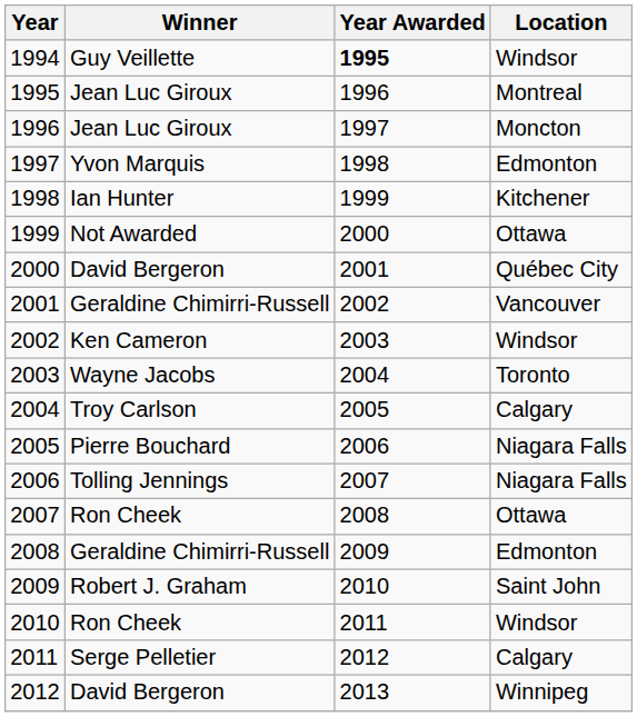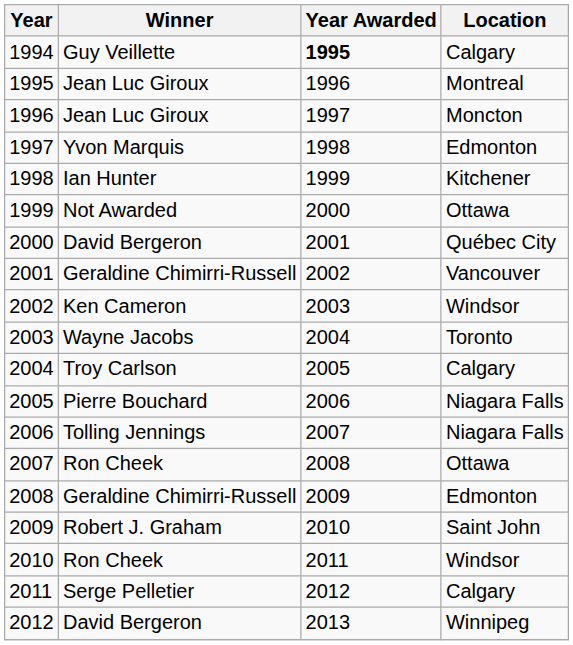 <table class="wikitable">
 <tr>
 <th>Year</th>
 <th>Winner</th>
 <th>Year Awarded</th>
 <th>Location</th>
 </tr>
 <tr>
 <td>1994</td>
 <td>Guy Veillette</td>
 <td><strong>1995</strong></td>
-<td>Windsor</td>
+<td>Calgary</td>
 </tr>
 <tr>
 <td>1995</td>
 <td>Jean Luc Giroux</td>
 <td>1996</td>
 <td>Montreal</td>
 </tr>
 <tr>
 <td>1996</td>
 <td>Jean Luc Giroux</td>
 <td>1997</td>
 <td>Moncton</td>
 </tr>
 <tr>
 <td>1997</td>
 <td>Yvon Marquis</td>
 <td>1998</td>
 <td>Edmonton</td>
 </tr>
 <tr>
 <td>1998</td>
 <td>Ian Hunter</td>
 <td>1999</td>
 <td>Kitchener</td>
 </tr>
 <tr>
 <td>1999</td>
 <td>Not Awarded</td>
 <td>2000</td>
 <td>Ottawa</td>
 </tr>
 <tr>
 <td>2000</td>
 <td>David Bergeron</td>
 <td>2001</td>
 <td>Québec City</td>
 </tr>
 <tr>
 <td>2001</td>
 <td>Geraldine Chimirri-Russell</td>
 <td>2002</td>
 <td>Vancouver</td>
 </tr>
 <tr>
 <td>2002</td>
 <td>Ken Cameron</td>
 <td>2003</td>
 <td>Windsor</td>
 </tr>
 <tr>
 <td>2003</td>
 <td>Wayne Jacobs</td>
 <td>2004</td>
 <td>Toronto</td>
 </tr>
 <tr>
 <td>2004</td>
 <td>Troy Carlson</td>
 <td>2005</td>
 <td>Calgary</td>
 </tr>
 <tr>
 <td>2005</td>
 <td>Pierre Bouchard</td>
 <td>2006</td>
 <td>Niagara Falls</td>
 </tr>
 <tr>
 <td>2006</td>
 <td>Tolling Jennings</td>
 <td>2007</td>
 <td>Niagara Falls</td>
 </tr>
 <tr>
 <td>2007</td>
 <td>Ron Cheek</td>
 <td>2008</td>
 <td>Ottawa</td>
 </tr>
 <tr>
 <td>2008</td>
 <td>Geraldine Chimirri-Russell</td>
 <td>2009</td>
 <td>Edmonton</td>
 </tr>
 <tr>
 <td>2009</td>
 <td>Robert J. Graham</td>
 <td>2010</td>
 <td>Saint John</td>
 </tr>
 <tr>
 <td>2010</td>
 <td>Ron Cheek</td>
 <td>2011</td>
 <td>Windsor</td>
 </tr>
 <tr>
 <td>2011</td>
 <td>Serge Pelletier</td>
 <td>2012</td>
 <td>Calgary</td>
 </tr>
 <tr>
 <td>2012</td>
 <td>David Bergeron </td>
 <td>2013</td>
 <td>Winnipeg</td>
 </tr>
 <tr>
 </tr>
 </table>
